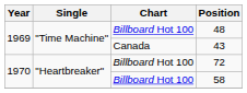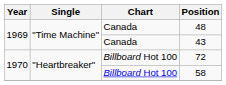 <table class="wikitable">
 <tr>
 <th>Year</th>
 <th>Single</th>
 <th>Chart</th>
 <th>Position</th>
 </tr>
 <tr>
 <td rowspan="2">1969</td>
 <td rowspan="2">"Time Machine"</td>
-<td><a href='#'><em>Billboard</em> Hot 100</a></td>
+<td>Canada</td>
 <td align="center">48</td>
 </tr>
 <tr>
 <td>Canada</td>
 <td align="center">43</td>
 </tr>
 <tr>
 <td rowspan="2">1970</td>
 <td rowspan="2">"Heartbreaker"</td>
 <td><em>Billboard</em> Hot 100</td>
 <td align="center">72</td>
 </tr>
 <tr>
 <td><a href='#'><em>Billboard</em> Hot 100</a></td>
 <td align="center">58</td>
 </tr>
 <tr>
 </tr>
 </table>
